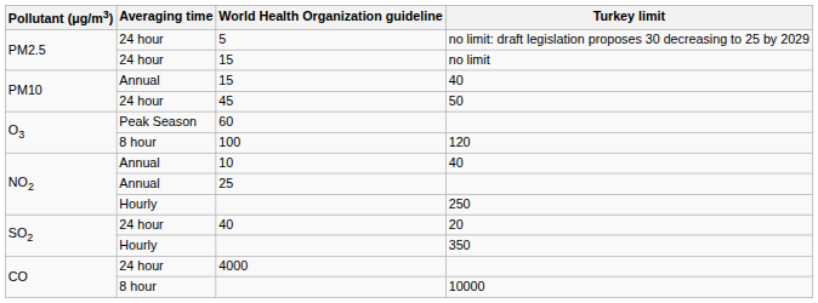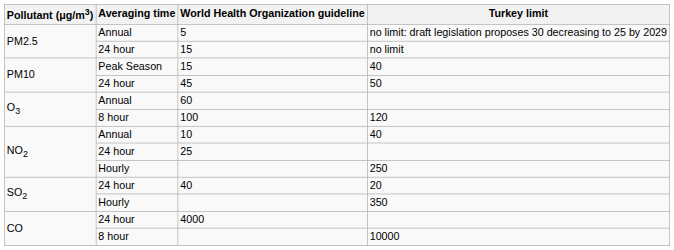 <table class="wikitable">
 <tr>
 <th>Pollutant (μg/m<sup>3</sup>)</th>
 <th>Averaging time</th>
 <th>World Health Organization guideline</th>
 <th>Turkey limit</th>
 </tr>
 <tr>
 <td rowspan="2">PM2.5</td>
-<td>24 hour</td>
+<td>Annual</td>
 <td>5</td>
 <td>no limit: draft legislation proposes 30 decreasing to 25 by 2029</td>
 </tr>
 <tr>
 <td>24 hour</td>
 <td>15</td>
 <td>no limit</td>
 </tr>
 <tr>
 <td rowspan="2">PM10</td>
-<td>Annual</td>
+<td>Peak Season</td>
 <td>15</td>
 <td>40</td>
 </tr>
 <tr>
 <td>24 hour</td>
 <td>45</td>
 <td>50</td>
 </tr>
 <tr>
 <td rowspan="2">O<sub>3</sub></td>
-<td>Peak Season</td>
+<td>Annual</td>
 <td>60</td>
 <td></td>
 </tr>
 <tr>
 <td>8 hour</td>
 <td>100</td>
 <td>120</td>
 </tr>
 <tr>
 <td rowspan="3">NO<sub>2</sub></td>
 <td>Annual</td>
 <td>10</td>
 <td>40</td>
 </tr>
 <tr>
-<td>Annual</td>
+<td>24 hour</td>
 <td>25</td>
 <td></td>
 </tr>
 <tr>
 <td>Hourly</td>
 <td></td>
 <td>250</td>
 </tr>
 <tr>
 <td rowspan="2">SO<sub>2</sub></td>
 <td>24 hour</td>
 <td>40</td>
 <td>20</td>
 </tr>
 <tr>
 <td>Hourly</td>
 <td></td>
 <td>350</td>
 </tr>
 <tr>
 <td rowspan="2">CO</td>
 <td>24 hour</td>
 <td>4000</td>
 <td></td>
 </tr>
 <tr>
 <td>8 hour</td>
 <td></td>
 <td>10000</td>
 </tr>
 </table>
